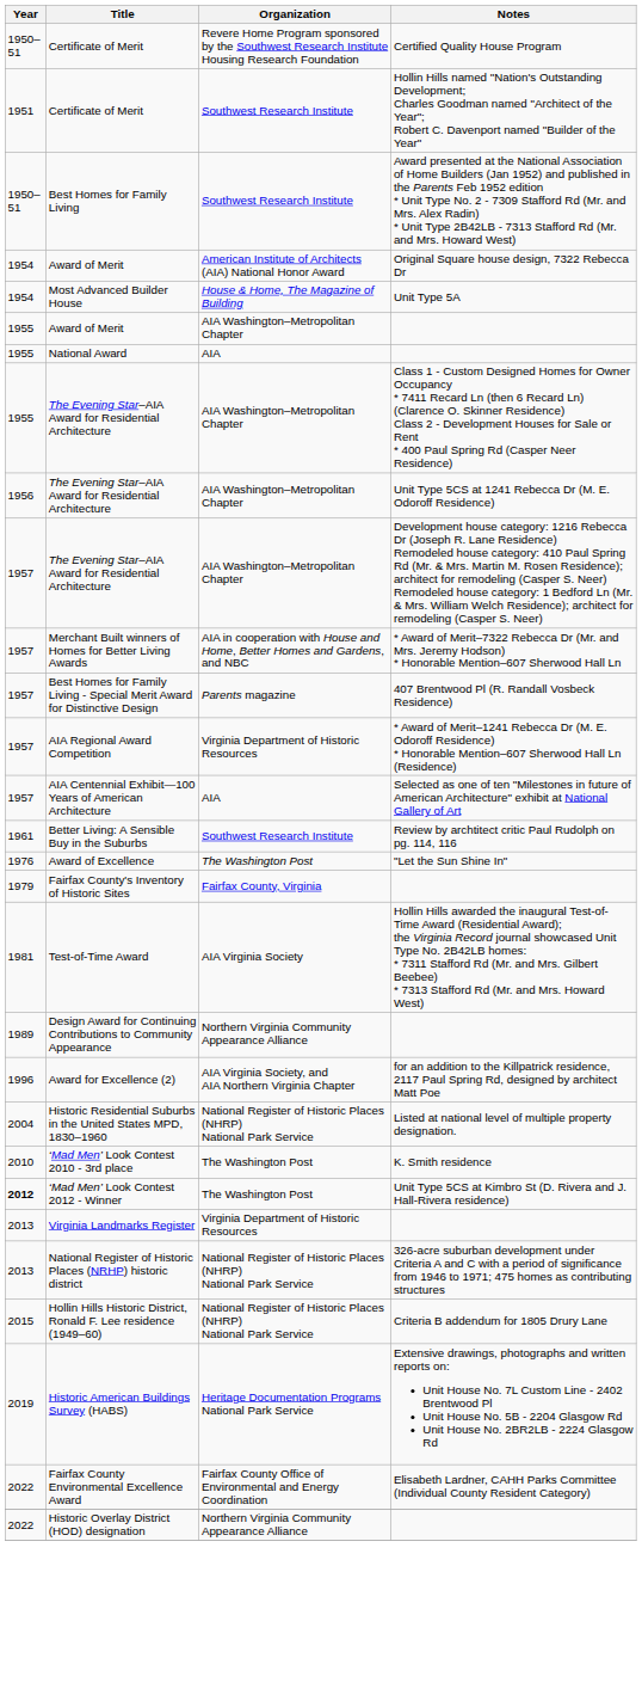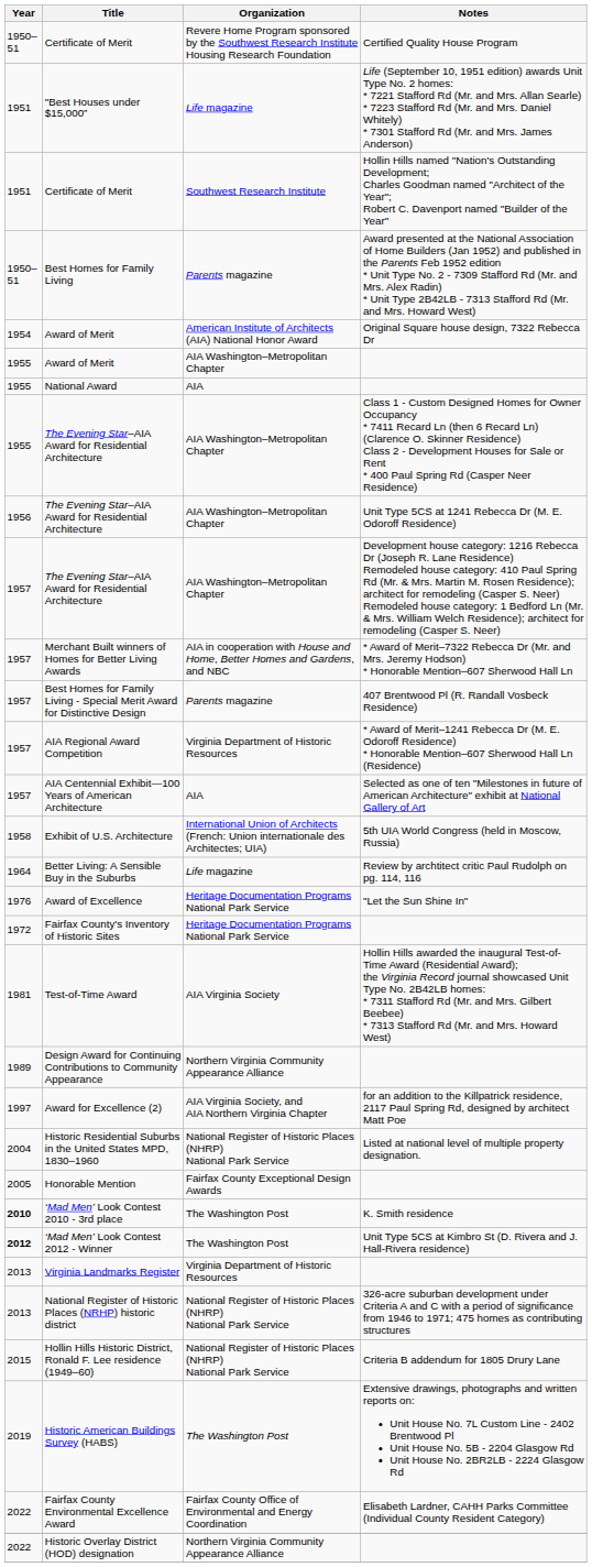 <table class="wikitable sortable">
 <tr>
 <th>Year</th>
 <th>Title</th>
 <th>Organization</th>
 <th class="unsortable">Notes</th>
 </tr>
 <tr>
 <td>1950–51</td>
 <td>Certificate of Merit</td>
 <td>Revere Home Program sponsored by the <a href='#'>Southwest Research Institute</a> Housing Research Foundation</td>
 <td>Certified Quality House Program</td>
 </tr>
 <tr>
 <td>1951</td>
+<td>"Best Houses under $15,000”</td>
+<td><a href='#'><em>Life</em> magazine</a></td>
+<td><em>Life</em> (September 10, 1951 edition) awards Unit Type No. 2 homes:<br> * 7221 Stafford Rd (Mr. and Mrs. Allan Searle)<br>* 7223 Stafford Rd (Mr. and Mrs. Daniel Whitely)<br>* 7301 Stafford Rd (Mr. and Mrs. James Anderson)</td>
+</tr>
+<tr>
+<td>1951</td>
 <td>Certificate of Merit</td>
 <td><a href='#'>Southwest Research Institute</a></td>
 <td>Hollin Hills named "Nation's Outstanding Development; <br>Charles Goodman named "Architect of the Year"; <br>Robert C. Davenport named "Builder of the Year"</td>
 </tr>
 <tr>
 <td>1950–51</td>
 <td>Best Homes for Family Living</td>
-<td><a href='#'>Southwest Research Institute</a></td>
+<td><em><a href='#'>Parents</a></em> magazine</td>
 <td>Award presented at the National Association of Home Builders (Jan 1952) and published in the <em>Parents</em> Feb 1952 edition<br>* Unit Type No. 2 - 7309 Stafford Rd (Mr. and Mrs. Alex Radin)<br>* Unit Type 2B42LB - 7313 Stafford Rd (Mr. and Mrs. Howard West)</td>
 </tr>
 <tr>
 <td>1954</td>
 <td>Award of Merit</td>
 <td><a href='#'>American Institute of Architects</a> (AIA) National Honor Award</td>
 <td>Original Square house design, 7322 Rebecca Dr</td>
-</tr>
-<tr>
-<td>1954</td>
-<td>Most Advanced Builder House</td>
-<td><em><a href='#'>House & Home, The Magazine of Building</a></em></td>
-<td>Unit Type 5A</td>
 </tr>
 <tr>
 <td>1955</td>
 <td>Award of Merit</td>
 <td>AIA Washington–Metropolitan Chapter</td>
 <td></td>
 </tr>
 <tr>
 <td>1955</td>
 <td>National Award</td>
 <td>AIA</td>
 <td></td>
 </tr>
 <tr>
 <td>1955</td>
 <td><em><a href='#'>The Evening Star</a></em>–AIA Award for Residential Architecture</td>
 <td>AIA Washington–Metropolitan Chapter</td>
 <td>Class 1 - Custom Designed Homes for Owner Occupancy<br>* 7411 Recard Ln (then 6 Recard Ln) (Clarence O. Skinner Residence)<br>Class 2 - Development Houses for Sale or Rent<br>* 400 Paul Spring Rd (Casper Neer Residence)</td>
 </tr>
 <tr>
 <td>1956</td>
 <td><em>The Evening Star</em>–AIA Award for Residential Architecture</td>
 <td>AIA Washington–Metropolitan Chapter</td>
 <td>Unit Type 5CS at 1241 Rebecca Dr (M. E. Odoroff Residence)</td>
 </tr>
 <tr>
 <td>1957</td>
 <td><em>The Evening Star</em>–AIA Award for Residential Architecture</td>
 <td>AIA Washington–Metropolitan Chapter</td>
 <td>Development house category: 1216 Rebecca Dr (Joseph R. Lane Residence)<br>Remodeled house category: 410 Paul Spring Rd (Mr. & Mrs. Martin M. Rosen Residence); architect for remodeling (Casper S. Neer)<br>Remodeled house category: 1 Bedford Ln (Mr. & Mrs. William Welch Residence); architect for remodeling (Casper S. Neer)</td>
 </tr>
 <tr>
 <td>1957</td>
 <td>Merchant Built winners of Homes for Better Living Awards</td>
 <td>AIA in cooperation with <em>House and Home</em>, <em>Better Homes and Gardens</em>, and NBC</td>
 <td>* Award of Merit–7322 Rebecca Dr (Mr. and Mrs. Jeremy Hodson)<br>* Honorable Mention–607 Sherwood Hall Ln</td>
 </tr>
 <tr>
 <td>1957</td>
 <td>Best Homes for Family Living - Special Merit Award for Distinctive Design</td>
 <td><em>Parents</em> magazine</td>
 <td>407 Brentwood Pl (R. Randall Vosbeck Residence)</td>
 </tr>
 <tr>
 <td>1957</td>
 <td>AIA Regional Award Competition</td>
 <td>Virginia Department of Historic Resources</td>
 <td>* Award of Merit–1241 Rebecca Dr (M. E. Odoroff Residence)<br>* Honorable Mention–607 Sherwood Hall Ln (Residence)</td>
 </tr>
 <tr>
 <td>1957</td>
 <td>AIA Centennial Exhibit—100 Years of American Architecture</td>
 <td>AIA</td>
 <td>Selected as one of ten "Milestones in future of American Architecture" exhibit at <a href='#'>National Gallery of Art</a></td>
 </tr>
 <tr>
-<td>1961</td>
+<td>1958</td>
+<td>Exhibit of U.S. Architecture</td>
+<td><a href='#'>International Union of Architects</a><br>(French: Union internationale des Architectes; UIA)</td>
+<td>5th UIA World Congress (held in Moscow, Russia)</td>
+</tr>
+<tr>
+<td>1964</td>
 <td>Better Living: A Sensible Buy in the Suburbs</td>
-<td><a href='#'>Southwest Research Institute</a></td>
+<td><em>Life</em> magazine</td>
 <td>Review by archtitect critic Paul Rudolph on pg. 114, 116</td>
 </tr>
 <tr>
 <td>1976</td>
 <td>Award of Excellence</td>
-<td><em>The Washington Post</em></td>
+<td><a href='#'>Heritage Documentation Programs</a><br>National Park Service</td>
 <td>"Let the Sun Shine In"</td>
 </tr>
 <tr>
-<td>1979</td>
+<td>1972</td>
 <td>Fairfax County's Inventory of Historic Sites</td>
-<td><a href='#'>Fairfax County, Virginia</a></td>
+<td><a href='#'>Heritage Documentation Programs</a><br>National Park Service</td>
 <td></td>
 </tr>
 <tr>
 <td>1981</td>
 <td>Test-of-Time Award</td>
 <td>AIA Virginia Society</td>
 <td>Hollin Hills awarded the inaugural Test-of-Time Award (Residential Award);<br>the <em>Virginia Record</em> journal showcased Unit Type No. 2B42LB homes:<br>* 7311 Stafford Rd (Mr. and Mrs. Gilbert Beebee)<br>* 7313 Stafford Rd (Mr. and Mrs. Howard West)</td>
 </tr>
 <tr>
 <td>1989</td>
 <td>Design Award for Continuing Contributions to Community Appearance</td>
 <td>Northern Virginia Community Appearance Alliance</td>
 <td></td>
 </tr>
 <tr>
-<td>1996</td>
+<td>1997</td>
 <td>Award for Excellence (2)</td>
 <td>AIA Virginia Society, and<br>AIA Northern Virginia Chapter</td>
 <td>for an addition to the Killpatrick residence, 2117 Paul Spring Rd, designed by architect Matt Poe</td>
 </tr>
 <tr>
 <td>2004</td>
 <td>Historic Residential Suburbs in the United States MPD, 1830–1960</td>
 <td>National Register of Historic Places (NHRP)<br>National Park Service</td>
 <td>Listed at national level of multiple property designation.</td>
 </tr>
 <tr>
-<td>2010</td>
+<td>2005</td>
+<td>Honorable Mention</td>
+<td>Fairfax County Exceptional Design Awards</td>
+<td></td>
+</tr>
+<tr>
+<td><strong>2010</strong></td>
 <td><em>‘<a href='#'>Mad Men</a>’</em> Look Contest 2010 - 3rd place</td>
 <td>The Washington Post</td>
 <td>K. Smith residence</td>
 </tr>
 <tr>
 <td><strong>2012</strong></td>
 <td><em>‘Mad Men’</em> Look Contest 2012 - Winner</td>
 <td>The Washington Post</td>
 <td>Unit Type 5CS at Kimbro St (D. Rivera and J. Hall-Rivera residence)</td>
 </tr>
 <tr>
 <td>2013</td>
 <td><a href='#'>Virginia Landmarks Register</a></td>
 <td>Virginia Department of Historic Resources</td>
 <td></td>
 </tr>
 <tr>
 <td>2013</td>
 <td>National Register of Historic Places (<a href='#'>NRHP</a>) historic district</td>
 <td>National Register of Historic Places (NHRP)<br>National Park Service</td>
 <td>326-acre suburban development under Criteria A and C with a period of significance from 1946 to 1971; 475 homes as contributing structures</td>
 </tr>
 <tr>
 <td>2015</td>
 <td>Hollin Hills Historic District, Ronald F. Lee residence (1949–60)</td>
 <td>National Register of Historic Places (NHRP)<br>National Park Service</td>
 <td>Criteria B addendum for 1805 Drury Lane</td>
 </tr>
 <tr>
 <td>2019</td>
 <td><a href='#'>Historic American Buildings Survey</a> (HABS)</td>
-<td><a href='#'>Heritage Documentation Programs</a><br>National Park Service</td>
+<td><em>The Washington Post</em></td>
 <td>Extensive drawings, photographs and written reports on:<br><ul><li>Unit House No. 7L Custom Line - 2402 Brentwood Pl</li><li>Unit House No. 5B - 2204 Glasgow Rd</li><li>Unit House No. 2BR2LB - 2224 Glasgow Rd</li></ul></td>
 </tr>
 <tr>
 <td>2022</td>
 <td>Fairfax County Environmental Excellence Award</td>
 <td>Fairfax County Office of Environmental and Energy Coordination</td>
 <td>Elisabeth Lardner, CAHH Parks Committee<br>(Individual County Resident Category)</td>
 </tr>
 <tr>
 </tr>
 <tr>
 <td>2022</td>
 <td>Historic Overlay District (HOD) designation</td>
 <td>Northern Virginia Community Appearance Alliance</td>
 <td></td>
 </tr>
 <tr>
 </tr>
 </table>
